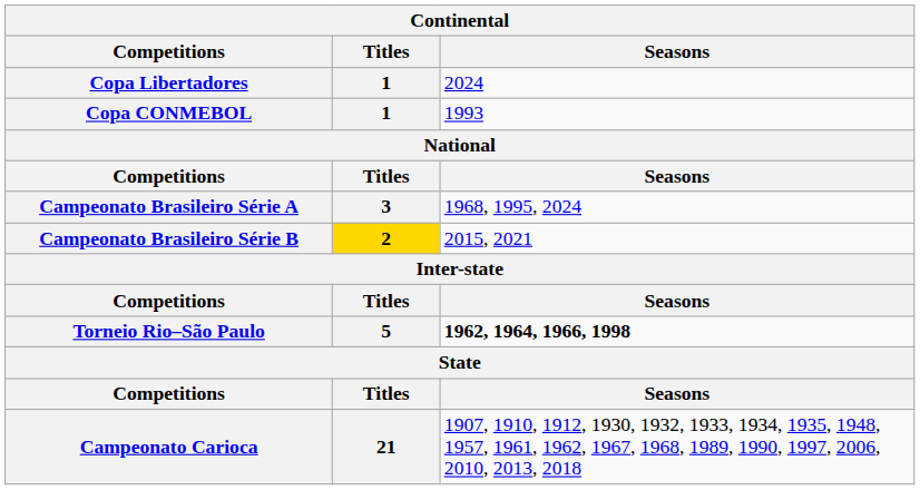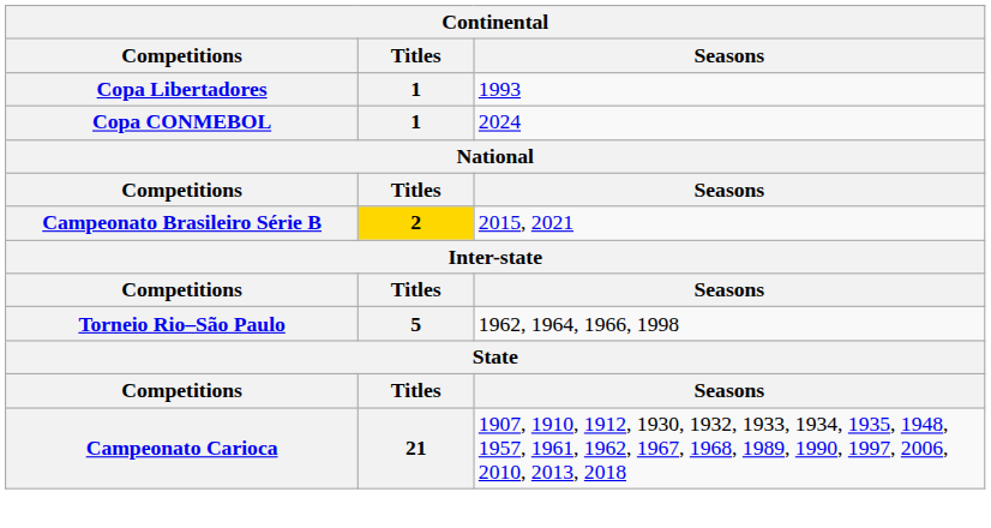 <table class="wikitable">
 <tr>
 <th colspan="3">Continental</th>
 </tr>
 <tr>
 <th style="width:260px">Competitions</th>
 <th style="width:80px">Titles</th>
 <th style="width:380px">Seasons</th>
 </tr>
 <tr>
 <th scope=row><a href='#'>Copa Libertadores</a></th>
 <th align="center">1</th>
-<td><a href='#'>2024</a></td>
+<td align="left"><a href='#'>1993</a></td>
 </tr>
 <tr>
 <th style="text-align:center"><a href='#'>Copa CONMEBOL</a></th>
 <th style="text-align:center">1</th>
-<td align="left"><a href='#'>1993</a></td>
+<td><a href='#'>2024</a></td>
 </tr>
 <tr>
 <th colspan="3">National</th>
 </tr>
 <tr>
 <th style="width:260px">Competitions</th>
 <th style="width:80px">Titles</th>
 <th style="width:380px">Seasons</th>
-</tr>
-<tr>
-<th style="text-align:center"><a href='#'>Campeonato Brasileiro Série A</a></th>
-<th style="text-align:center">3</th>
-<td align="left"><a href='#'>1968</a>, <a href='#'>1995</a>, <a href='#'>2024</a></td>
 </tr>
 <tr>
 <th style="text-align:center"><a href='#'>Campeonato Brasileiro Série B</a></th>
 <td bgcolor="gold" style="text-align:center"><strong>2</strong></td>
 <td align="left"><a href='#'>2015</a>, <a href='#'>2021</a></td>
 </tr>
 <tr>
 <th colspan="3">Inter-state</th>
 </tr>
 <tr>
 <th>Competitions</th>
 <th>Titles</th>
 <th>Seasons</th>
 </tr>
 <tr>
 <th><a href='#'>Torneio Rio–São Paulo</a></th>
 <th style="text-align:center">5</th>
-<td align="left"><strong>1962, 1964, 1966, 1998</strong></td>
+<td align="left">1962, 1964, 1966, 1998</td>
 </tr>
 <tr>
 <th colspan="3">State</th>
 </tr>
 <tr>
 <th>Competitions</th>
 <th>Titles</th>
 <th>Seasons</th>
 </tr>
 <tr>
 <th style="text-align:center"><a href='#'>Campeonato Carioca</a></th>
 <th style="text-align:center">21</th>
 <td align="left"><a href='#'>1907</a>, <a href='#'>1910</a>, <a href='#'>1912</a>, 1930, 1932, 1933, 1934, <a href='#'>1935</a>, <a href='#'>1948</a>, <a href='#'>1957</a>, <a href='#'>1961</a>, <a href='#'>1962</a>, <a href='#'>1967</a>, <a href='#'>1968</a>, <a href='#'>1989</a>, <a href='#'>1990</a>, <a href='#'>1997</a>, <a href='#'>2006</a>, <a href='#'>2010</a>, <a href='#'>2013</a>, <a href='#'>2018</a></td>
 </tr>
 </table>
